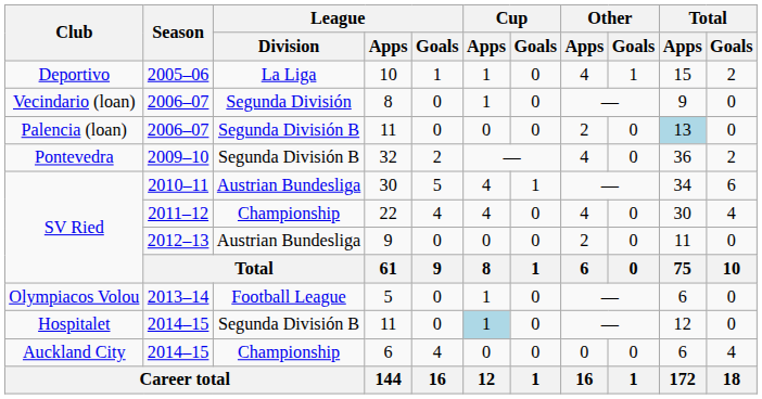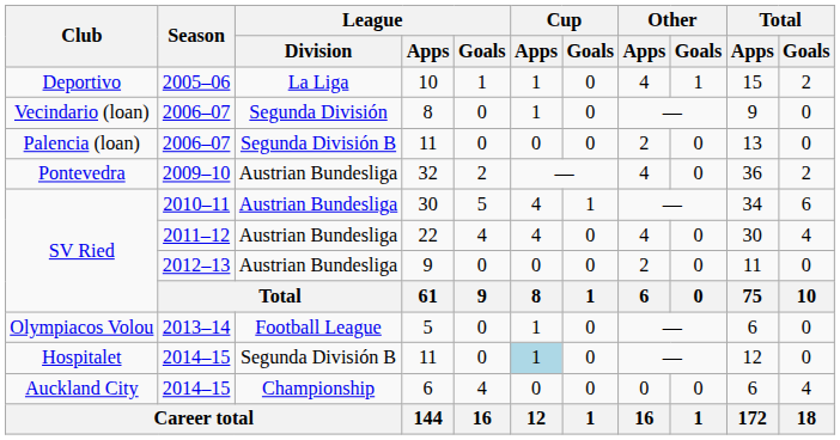 <table class="wikitable" style="text-align: center;">
 <tr>
 <th rowspan="2">Club</th>
 <th rowspan="2">Season</th>
 <th colspan="3">League</th>
 <th colspan="2">Cup</th>
 <th colspan="2">Other</th>
 <th colspan="2">Total</th>
 </tr>
 <tr>
 <th>Division</th>
 <th>Apps</th>
 <th>Goals</th>
 <th>Apps</th>
 <th>Goals</th>
 <th>Apps</th>
 <th>Goals</th>
 <th>Apps</th>
 <th>Goals</th>
 </tr>
 <tr>
 <td rowspan="1"><a href='#'>Deportivo</a></td>
 <td><a href='#'>2005–06</a></td>
 <td><a href='#'>La Liga</a></td>
 <td>10</td>
 <td>1</td>
 <td>1</td>
 <td>0</td>
 <td>4</td>
 <td>1</td>
 <td>15</td>
 <td>2</td>
 </tr>
 <tr>
 <td rowspan="1"><a href='#'>Vecindario</a> (loan)</td>
 <td><a href='#'>2006–07</a></td>
 <td><a href='#'>Segunda División</a></td>
 <td>8</td>
 <td>0</td>
 <td>1</td>
 <td>0</td>
 <td colspan="2">—</td>
 <td>9</td>
 <td>0</td>
 </tr>
 <tr>
 <td rowspan="1"><a href='#'>Palencia</a> (loan)</td>
 <td><a href='#'>2006–07</a></td>
 <td><a href='#'>Segunda División B</a></td>
 <td>11</td>
 <td>0</td>
 <td>0</td>
 <td>0</td>
 <td>2</td>
 <td>0</td>
-<td style="background: lightblue;">13</td>
+<td>13</td>
 <td>0</td>
 </tr>
 <tr>
 <td rowspan="1"><a href='#'>Pontevedra</a></td>
 <td><a href='#'>2009–10</a></td>
-<td>Segunda División B</td>
+<td>Austrian Bundesliga</td>
 <td>32</td>
 <td>2</td>
 <td colspan="2">—</td>
 <td>4</td>
 <td>0</td>
 <td>36</td>
 <td>2</td>
 </tr>
 <tr>
 <td rowspan="4"><a href='#'>SV Ried</a></td>
 <td><a href='#'>2010–11</a></td>
 <td><a href='#'>Austrian Bundesliga</a></td>
 <td>30</td>
 <td>5</td>
 <td>4</td>
 <td>1</td>
 <td colspan="2">—</td>
 <td>34</td>
 <td>6</td>
 </tr>
 <tr>
 <td><a href='#'>2011–12</a></td>
-<td><a href='#'>Championship</a></td>
+<td>Austrian Bundesliga</td>
 <td>22</td>
 <td>4</td>
 <td>4</td>
 <td>0</td>
 <td>4</td>
 <td>0</td>
 <td>30</td>
 <td>4</td>
 </tr>
 <tr>
 <td><a href='#'>2012–13</a></td>
 <td>Austrian Bundesliga</td>
 <td>9</td>
 <td>0</td>
 <td>0</td>
 <td>0</td>
 <td>2</td>
 <td>0</td>
 <td>11</td>
 <td>0</td>
 </tr>
 <tr>
 <th colspan="2">Total</th>
 <th>61</th>
 <th>9</th>
 <th>8</th>
 <th>1</th>
 <th>6</th>
 <th>0</th>
 <th>75</th>
 <th>10</th>
 </tr>
 <tr>
 <td><a href='#'>Olympiacos Volou</a></td>
 <td><a href='#'>2013–14</a></td>
 <td><a href='#'>Football League</a></td>
 <td>5</td>
 <td>0</td>
 <td>1</td>
 <td>0</td>
 <td colspan="2">—</td>
 <td>6</td>
 <td>0</td>
 </tr>
 <tr>
 <td><a href='#'>Hospitalet</a></td>
 <td><a href='#'>2014–15</a></td>
 <td>Segunda División B</td>
 <td>11</td>
 <td>0</td>
 <td style="background: lightblue;">1</td>
 <td>0</td>
 <td colspan="2">—</td>
 <td>12</td>
 <td>0</td>
 </tr>
 <tr>
 <td><a href='#'>Auckland City</a></td>
 <td><a href='#'>2014–15</a></td>
 <td><a href='#'>Championship</a></td>
 <td>6</td>
 <td>4</td>
 <td>0</td>
 <td>0</td>
 <td>0</td>
 <td>0</td>
 <td>6</td>
 <td>4</td>
 </tr>
 <tr>
 <th colspan="3">Career total</th>
 <th>144</th>
 <th>16</th>
 <th>12</th>
 <th>1</th>
 <th>16</th>
 <th>1</th>
 <th>172</th>
 <th>18</th>
 </tr>
 </table>
